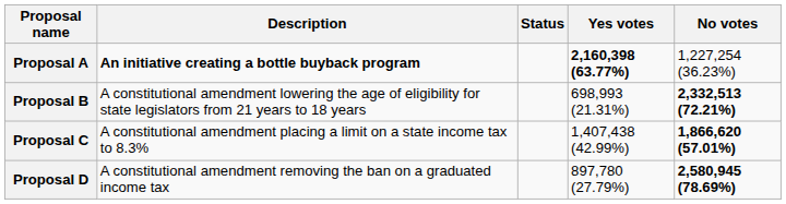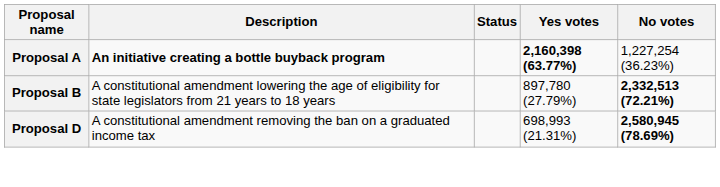 <table class="wikitable sortable plainrowheaders">
 <tr>
 <th scope="col">Proposal name</th>
 <th class="unsortable" scope="col">Description</th>
 <th scope="col">Status</th>
 <th scope="col">Yes votes</th>
 <th scope="col">No votes</th>
 </tr>
 <tr>
 <th scope="row">Proposal A</th>
 <td><strong>An initiative creating a bottle buyback program</strong></td>
 <td></td>
 <td><strong>2,160,398 (63.77%)</strong></td>
 <td>1,227,254 (36.23%)</td>
 </tr>
 <tr>
 <th scope="row">Proposal B</th>
 <td>A constitutional amendment lowering the age of eligibility for state legislators from 21 years to 18 years</td>
 <td></td>
-<td>698,993 (21.31%)</td>
+<td>897,780 (27.79%)</td>
 <td><strong>2,332,513 (72.21%)</strong></td>
-</tr>
-<tr>
-<th scope="row">Proposal C</th>
-<td>A constitutional amendment placing a limit on a state income tax to 8.3%</td>
-<td></td>
-<td>1,407,438 (42.99%)</td>
-<td><strong>1,866,620 (57.01%)</strong></td>
 </tr>
 <tr>
 <th scope="row">Proposal D</th>
 <td>A constitutional amendment removing the ban on a graduated income tax</td>
 <td></td>
-<td>897,780 (27.79%)</td>
+<td>698,993 (21.31%)</td>
 <td><strong>2,580,945 (78.69%)</strong></td>
 </tr>
 </table>
